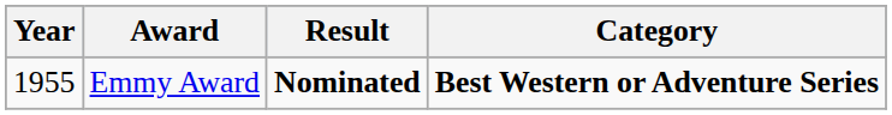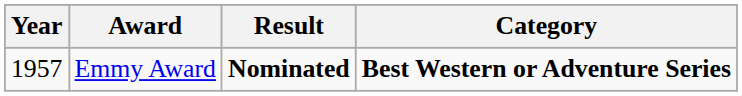 <table class="wikitable" style="font-size: 90%;">
 <tr align="center" bgcolor="#b0c4de">
 <th>Year</th>
 <th>Award</th>
 <th>Result</th>
 <th>Category</th>
 </tr>
 <tr>
-<td>1955</td>
+<td>1957</td>
 <td><a href='#'>Emmy Award</a></td>
 <td><strong>Nominated</strong></td>
 <td><strong>Best Western or Adventure Series</strong></td>
 </tr>
 </table>
